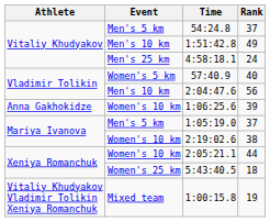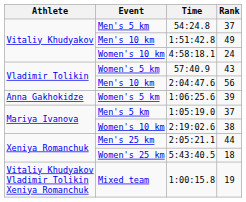 <table class="wikitable" style="font-size:90%;">
 <tr>
 <th>Athlete</th>
 <th>Event</th>
 <th>Time</th>
 <th>Rank</th>
 </tr>
 <tr align=center>
 <td align=left rowspan=3><a href='#'>Vitaliy Khudyakov</a></td>
 <td align=left><a href='#'>Men's 5 km</a></td>
 <td>54:24.8</td>
 <td>37</td>
 </tr>
 <tr align=center>
 <td align=left><a href='#'>Men's 10 km</a></td>
 <td>1:51:42.8</td>
 <td>49</td>
 </tr>
 <tr align=center>
-<td align=left><a href='#'>Men's 25 km</a></td>
+<td align=left><a href='#'>Women's 10 km</a></td>
 <td>4:58:18.1</td>
 <td>24</td>
 </tr>
 <tr align=center>
 <td align=left rowspan=2><a href='#'>Vladimir Tolikin</a></td>
 <td align=left><a href='#'>Women's 5 km</a></td>
 <td>57:40.9</td>
-<td>40</td>
+<td>43</td>
 </tr>
 <tr align=center>
 <td align=left><a href='#'>Men's 10 km</a></td>
 <td>2:04:47.6</td>
 <td>56</td>
 </tr>
 <tr align=center>
 <td align=left><a href='#'>Anna Gakhokidze</a></td>
-<td align=left><a href='#'>Women's 10 km</a></td>
+<td align=left><a href='#'>Women's 5 km</a></td>
 <td>1:06:25.6</td>
 <td>39</td>
 </tr>
 <tr align=center>
 <td align=left rowspan=2><a href='#'>Mariya Ivanova</a></td>
 <td align=left><a href='#'>Men's 5 km</a></td>
 <td>1:05:19.0</td>
 <td>37</td>
 </tr>
 <tr align=center>
 <td align=left><a href='#'>Women's 10 km</a></td>
 <td>2:19:02.6</td>
 <td>38</td>
 </tr>
 <tr align=center>
 <td align=left rowspan=2><a href='#'>Xeniya Romanchuk</a></td>
-<td align=left><a href='#'>Women's 10 km</a></td>
+<td align=left><a href='#'>Men's 25 km</a></td>
 <td>2:05:21.1</td>
 <td>44</td>
 </tr>
 <tr align=center>
 <td align=left><a href='#'>Women's 25 km</a></td>
 <td>5:43:40.5</td>
 <td>18</td>
 </tr>
 <tr align=center>
 <td align=left><a href='#'>Vitaliy Khudyakov</a><br><a href='#'>Vladimir Tolikin</a><br><a href='#'>Xeniya Romanchuk</a></td>
 <td align=left><a href='#'>Mixed team</a></td>
 <td>1:00:15.8</td>
 <td>19</td>
 </tr>
 </table>
